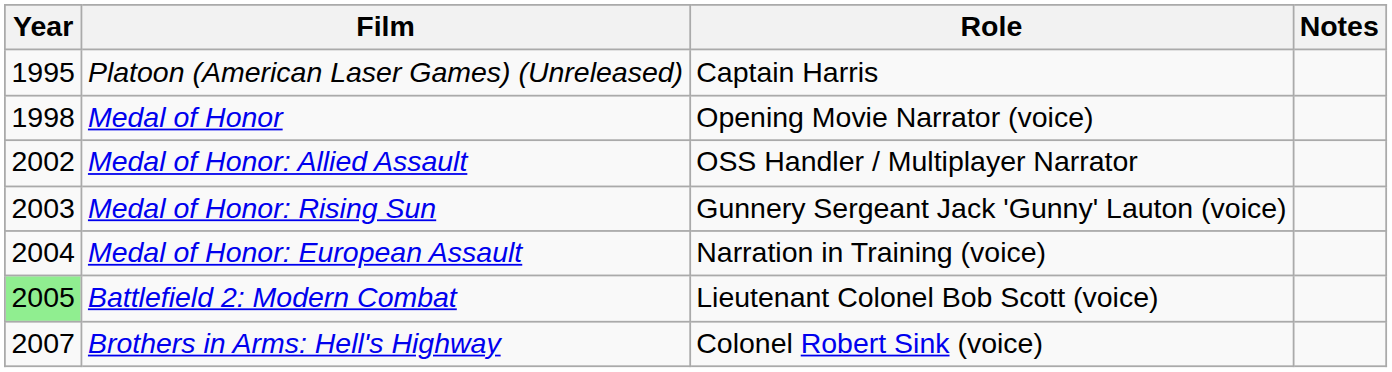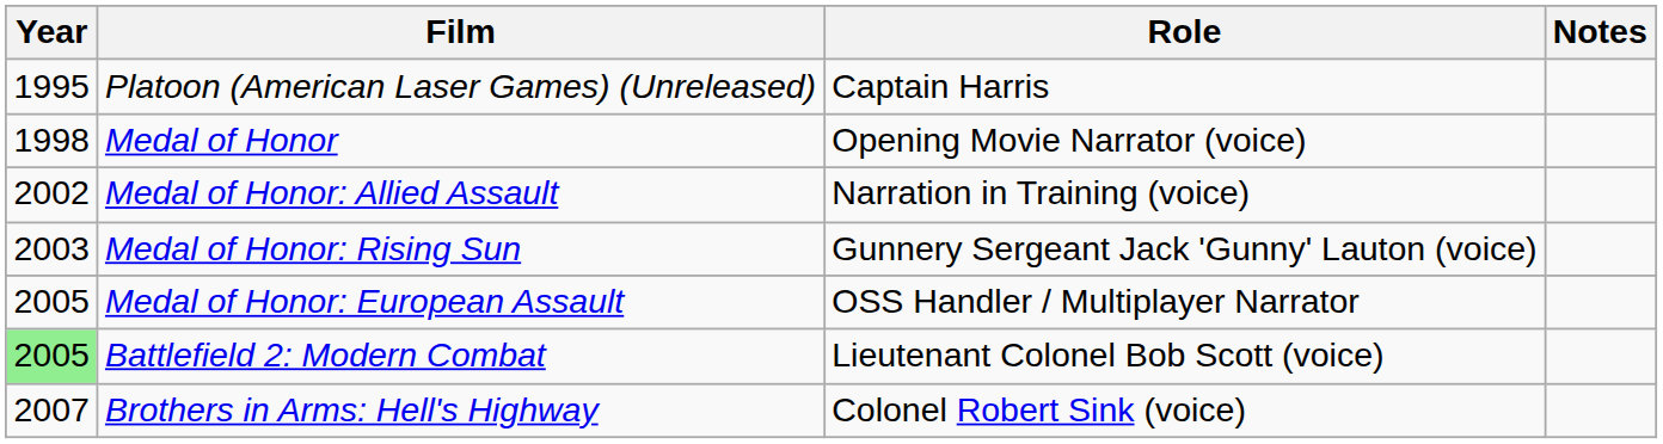 <table class="wikitable sortable">
 <tr>
 <th>Year</th>
 <th>Film</th>
 <th>Role</th>
 <th class="unsortable">Notes</th>
 </tr>
 <tr>
 <td>1995</td>
 <td><em>Platoon (American Laser Games) (Unreleased)</em></td>
 <td>Captain Harris</td>
 <td></td>
 </tr>
 <tr>
 <td>1998</td>
 <td><em><a href='#'>Medal of Honor</a></em></td>
 <td>Opening Movie Narrator (voice)</td>
 <td></td>
 </tr>
 <tr>
 <td>2002</td>
 <td><em><a href='#'>Medal of Honor: Allied Assault</a></em></td>
-<td>OSS Handler / Multiplayer Narrator</td>
+<td>Narration in Training (voice)</td>
 <td></td>
 </tr>
 <tr>
 <td>2003</td>
 <td><em><a href='#'>Medal of Honor: Rising Sun</a></em></td>
 <td>Gunnery Sergeant Jack 'Gunny' Lauton (voice)</td>
 <td></td>
 </tr>
 <tr>
-<td>2004</td>
+<td>2005</td>
 <td><em><a href='#'>Medal of Honor: European Assault</a></em></td>
-<td>Narration in Training (voice)</td>
+<td>OSS Handler / Multiplayer Narrator</td>
 <td></td>
 </tr>
 <tr>
 <td style="background: lightgreen;">2005</td>
 <td><em><a href='#'>Battlefield 2: Modern Combat</a></em></td>
 <td>Lieutenant Colonel Bob Scott (voice)</td>
 <td></td>
 </tr>
 <tr>
 <td>2007</td>
 <td><em><a href='#'>Brothers in Arms: Hell's Highway</a></em></td>
 <td>Colonel <a href='#'>Robert Sink</a> (voice)</td>
 <td></td>
 </tr>
 </table>
